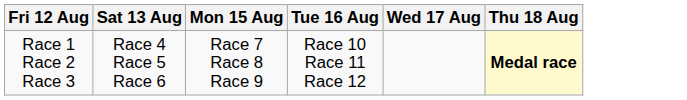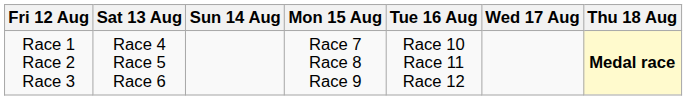 <table class="wikitable" style="text-align: center;">
 <tr>
 <th>Fri 12 Aug</th>
 <th>Sat 13 Aug</th>
+<th>Sun 14 Aug</th>
 <th>Mon 15 Aug</th>
 <th>Tue 16 Aug</th>
 <th>Wed 17 Aug</th>
 <th>Thu 18 Aug</th>
 </tr>
 <tr>
 <td>Race 1<br>Race 2<br>Race 3</td>
 <td>Race 4<br>Race 5<br>Race 6</td>
+<td></td>
 <td>Race 7<br>Race 8<br>Race 9</td>
 <td>Race 10<br>Race 11<br>Race 12</td>
 <td></td>
 <td style=background:lemonchiffon><strong>Medal race</strong></td>
 </tr>
 </table>
